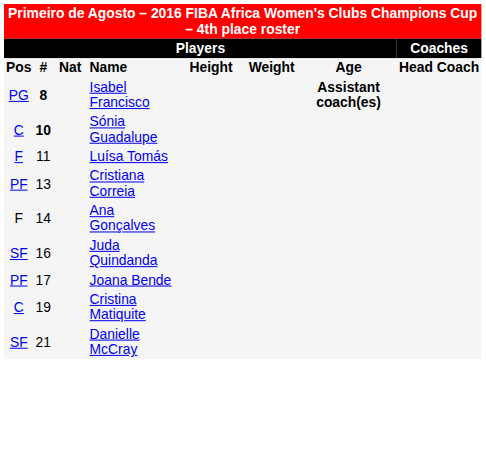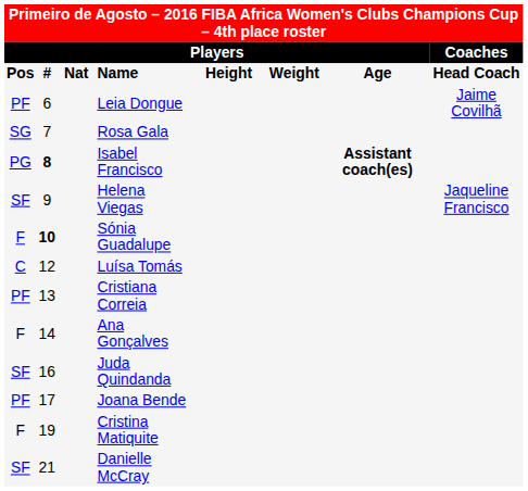 <table border=0 cellpadding=2 cellspacing=0  |- bgcolor=#f5f5f5 style="text-align:center; font-size:85%;" width=75%>
 <tr>
 <td colspan="8" style="background: red; color: white"><strong>Primeiro de Agosto – 2016 FIBA Africa Women's Clubs Champions Cup – 4th place roster</strong></td>
 </tr>
 <tr>
 <td colspan="7" style="background: black; color: white"><strong>Players</strong></td>
 <td style="background: black; color: white"><strong>Coaches</strong></td>
 </tr>
 <tr style="background=#f5f5f5; color: black">
 <th width=5px>Pos</th>
 <th width=5px>#</th>
 <th width=50px>Nat</th>
 <th width=135px align=left>Name</th>
 <th width=100px>Height</th>
 <th width=70px>Weight</th>
 <th width=160px>Age</th>
 <th width=135px>Head Coach</th>
 </tr>
 <tr>
+<td><a href='#'>PF</a></td>
+<td>6</td>
+<td></td>
+<td align=left><a href='#'>Leia Dongue</a></td>
+<td><span></span></td>
+<td></td>
+<td><span></span></td>
+<td> <a href='#'>Jaime Covilhã</a></td>
+</tr>
+<tr>
+<td><a href='#'>SG</a></td>
+<td>7</td>
+<td></td>
+<td align=left><a href='#'>Rosa Gala</a></td>
+<td><span></span></td>
+<td><span></span></td>
+<td><span></span></td>
+<td align=left></td>
+</tr>
+<tr>
 <td><a href='#'>PG</a></td>
 <td><strong>8</strong></td>
 <td></td>
 <td align=left><a href='#'>Isabel Francisco</a></td>
 <td><span></span></td>
 <td><span></span></td>
 <td><strong>Assistant coach(es)</strong></td>
 </tr>
 <tr>
-<td><a href='#'>C</a></td>
+<td><a href='#'>SF</a></td>
+<td>9</td>
+<td></td>
+<td align=left><a href='#'>Helena Viegas</a></td>
+<td></td>
+<td></td>
+<td><span></span></td>
+<td> <a href='#'>Jaqueline Francisco</a></td>
+</tr>
+<tr>
+<td><a href='#'>F</a></td>
 <td><strong>10</strong></td>
 <td></td>
 <td align=left><a href='#'>Sónia Guadalupe</a></td>
 <td><span></span></td>
 <td><span></span></td>
 <td><span></span></td>
 </tr>
 <tr>
-<td><a href='#'>F</a></td>
-<td>11</td>
+<td><a href='#'>C</a></td>
+<td>12</td>
 <td></td>
 <td align=left><a href='#'>Luísa Tomás</a></td>
 <td><span></span></td>
 <td><span></span></td>
 <td><span></span></td>
 </tr>
 <tr>
 <td><a href='#'>PF</a></td>
 <td>13</td>
 <td></td>
 <td align=left><a href='#'>Cristiana Correia</a></td>
 <td><span></span></td>
 <td></td>
 <td><span></span></td>
 </tr>
 <tr>
 <td>F</td>
 <td>14</td>
 <td></td>
 <td align=left><a href='#'>Ana Gonçalves</a></td>
 <td><span></span></td>
 <td><span></span></td>
 <td><span></span></td>
 </tr>
 <tr>
 <td><a href='#'>SF</a></td>
 <td>16</td>
 <td></td>
 <td align=left><a href='#'>Juda Quindanda</a></td>
 <td><span></span></td>
 <td></td>
 <td><span></span></td>
 </tr>
 <tr>
 <td><a href='#'>PF</a></td>
 <td>17</td>
 <td></td>
 <td align=left><a href='#'>Joana Bende</a></td>
 <td><span></span></td>
 <td></td>
 <td><span></span></td>
 </tr>
 <tr>
-<td><a href='#'>C</a></td>
+<td>F</td>
 <td>19</td>
 <td></td>
 <td align=left><a href='#'>Cristina Matiquite</a></td>
 <td><span></span></td>
 <td></td>
 <td><span></span></td>
 </tr>
 <tr>
 <td><a href='#'>SF</a></td>
 <td>21</td>
 <td></td>
 <td align=left><a href='#'>Danielle McCray</a></td>
 <td><span></span></td>
 <td></td>
 <td><span></span></td>
 </tr>
 </table>
